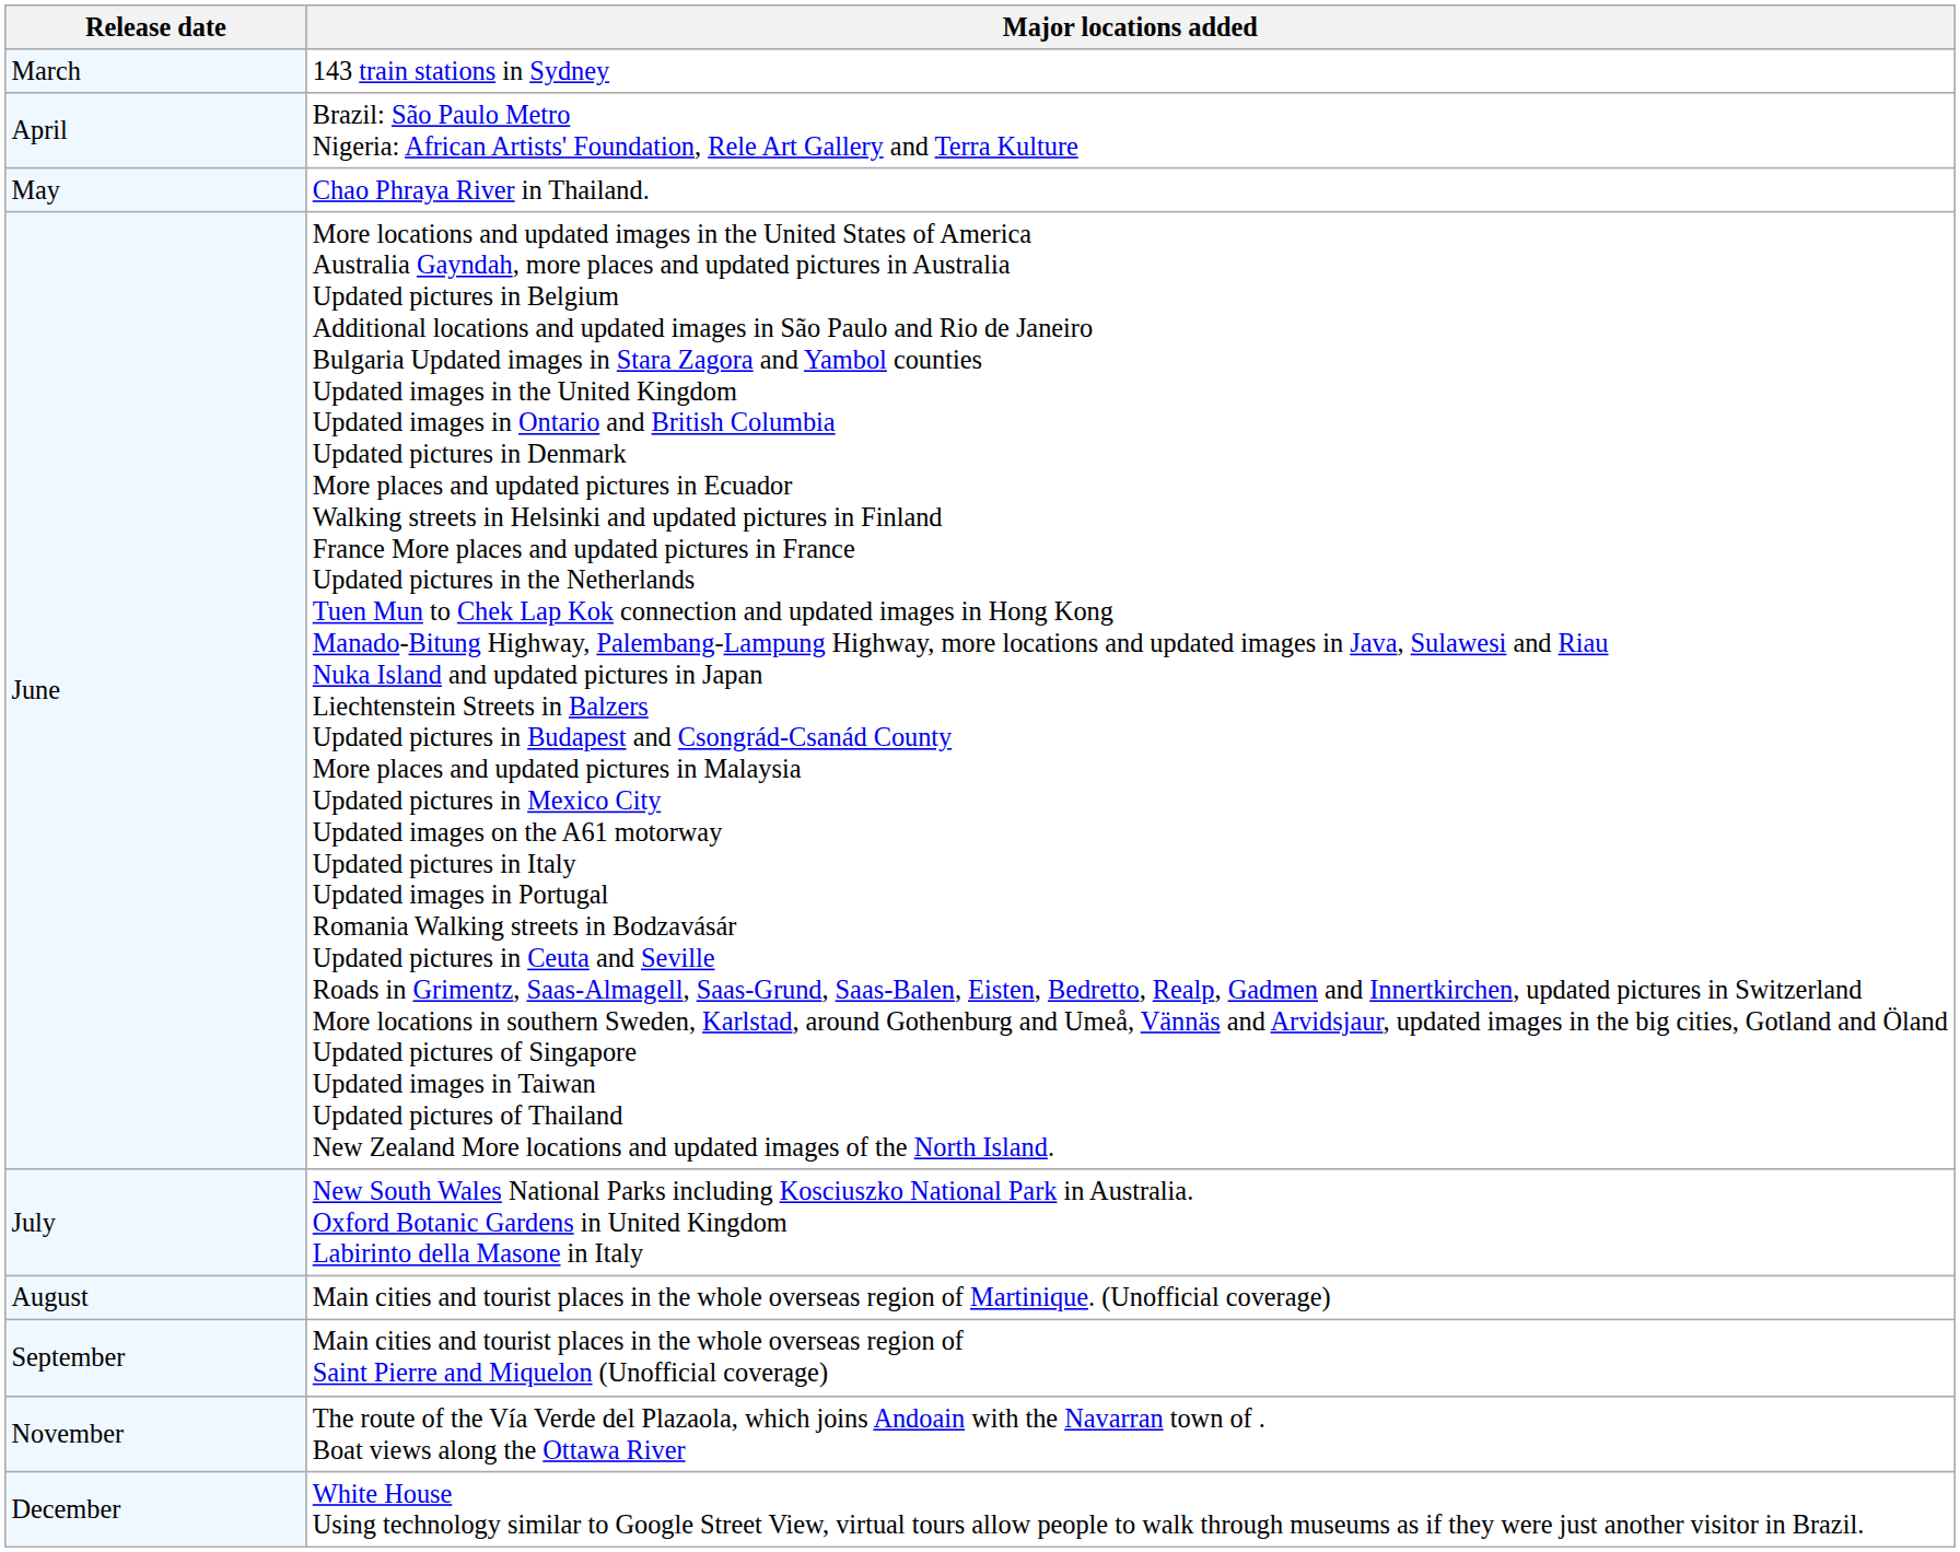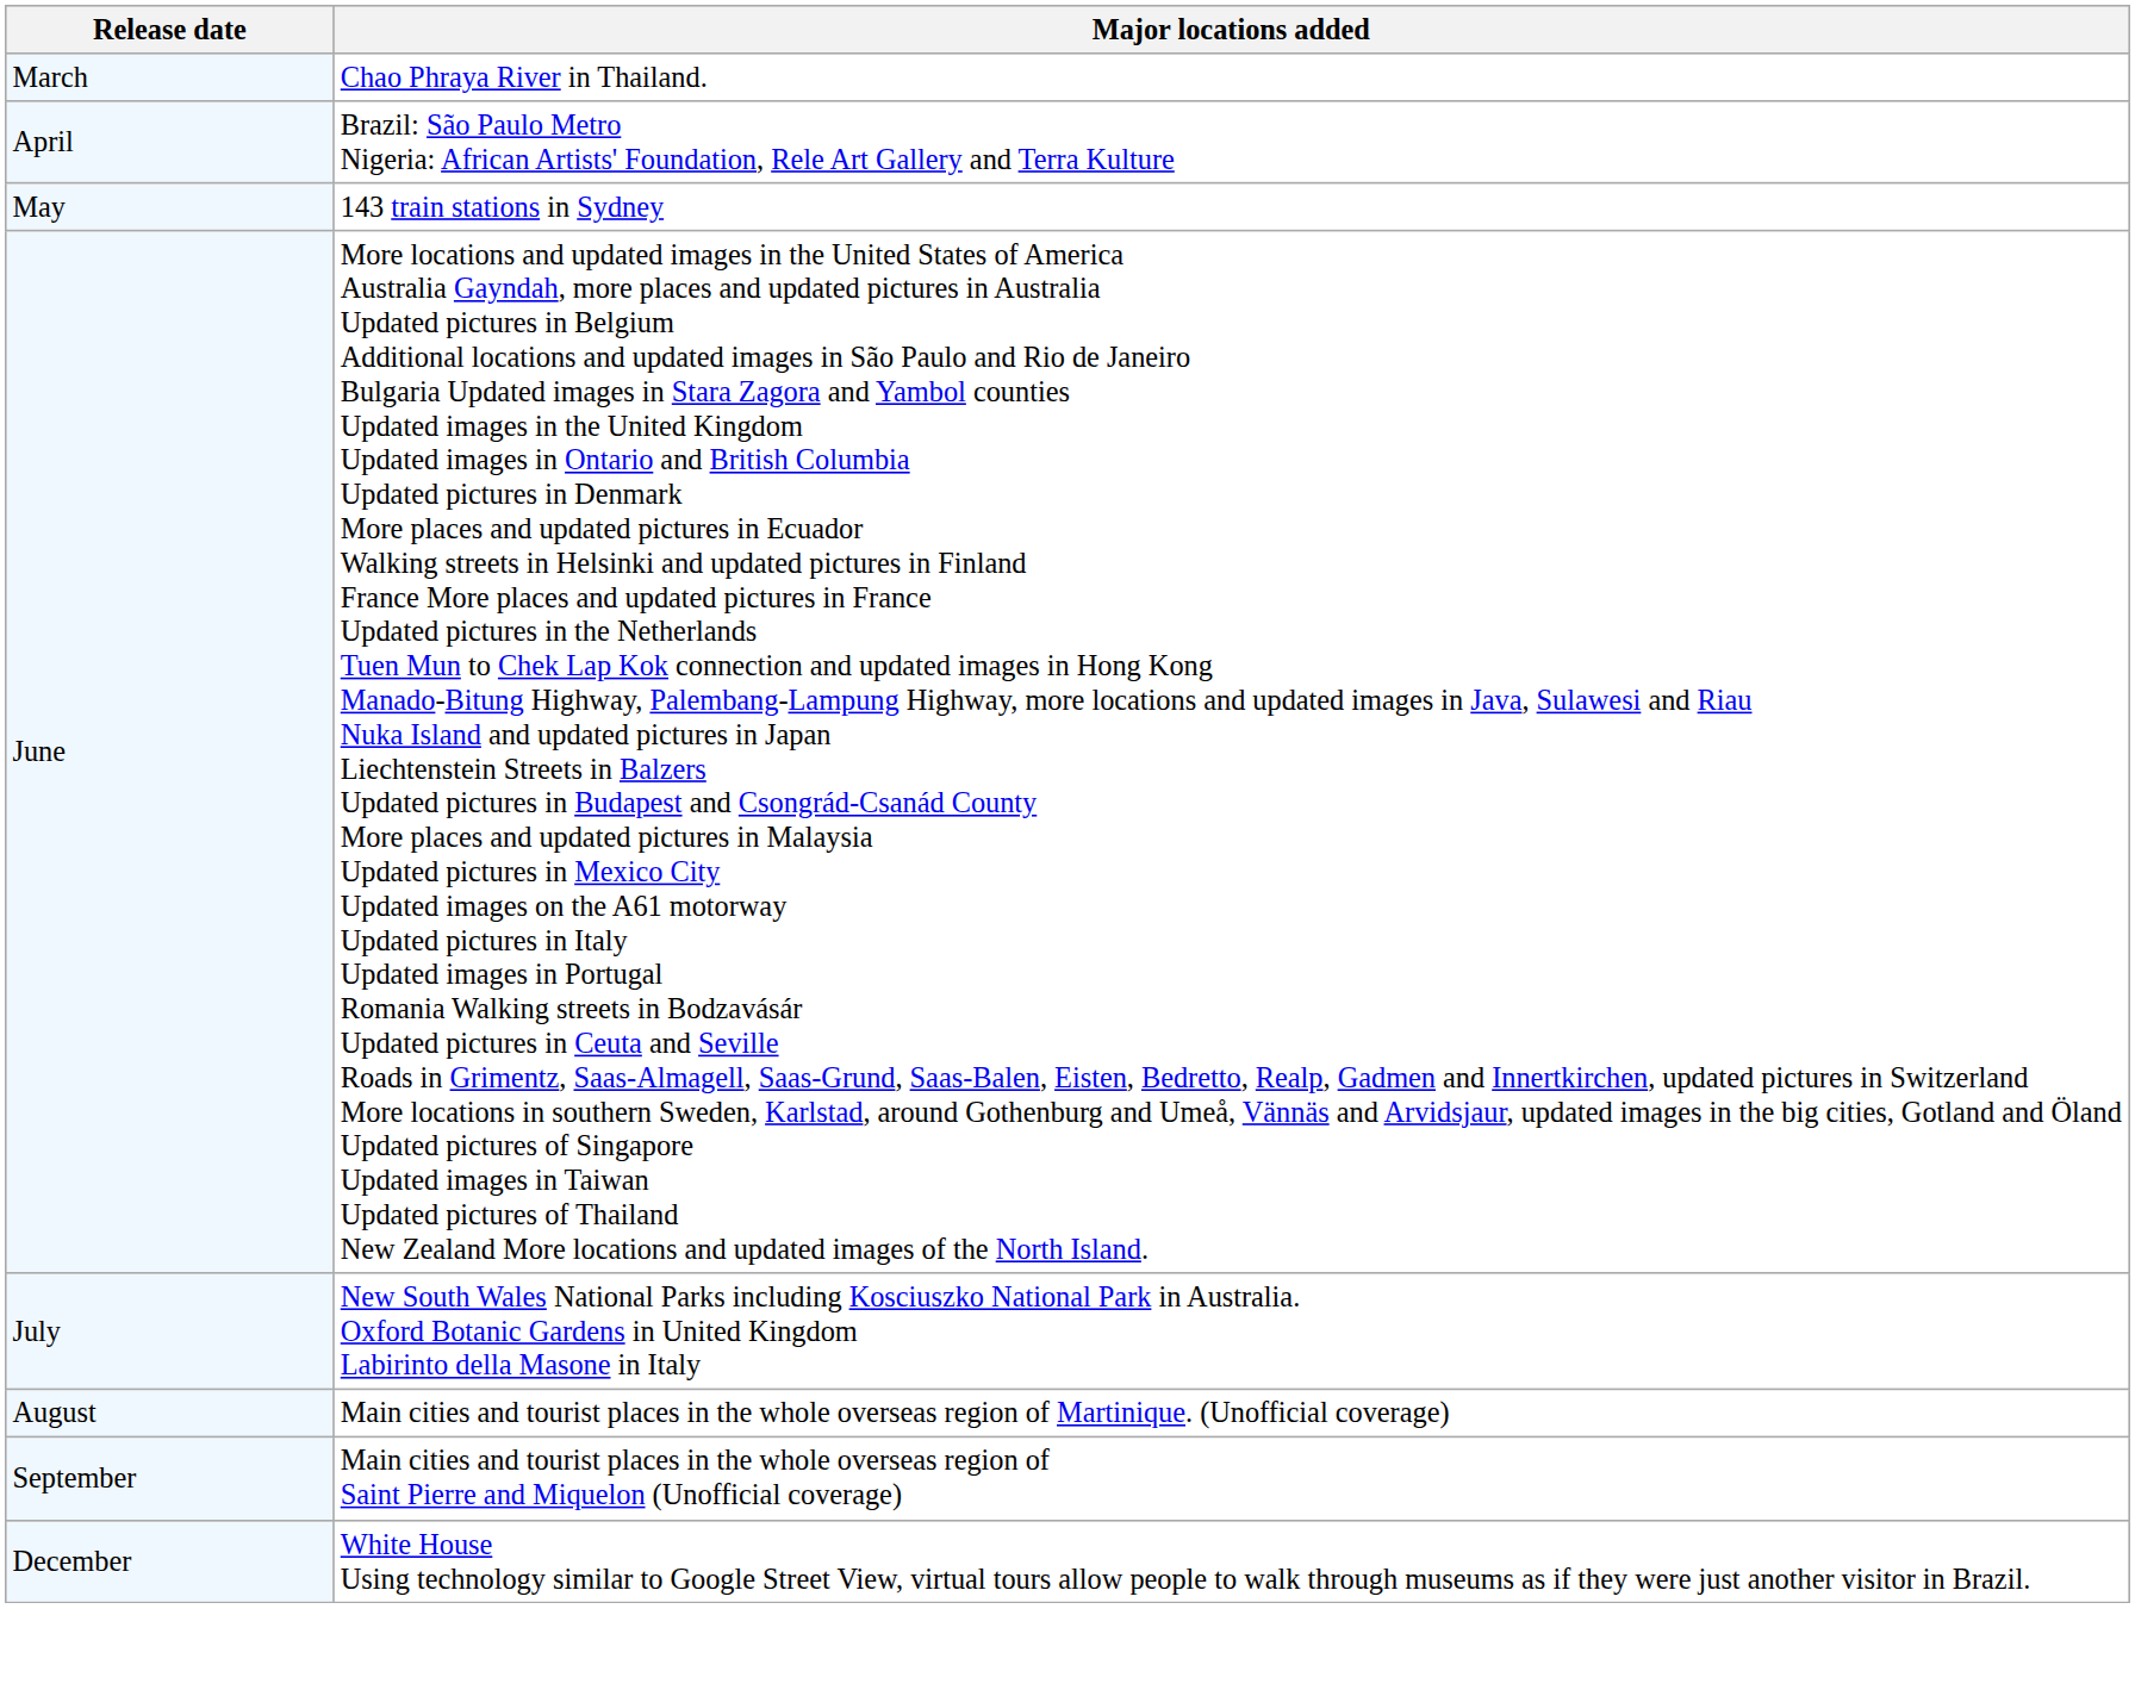 <table class="wikitable" style="font-size:95%">
 <tr>
 <th style="width:165px;">Release date</th>
 <th>Major locations added</th>
 </tr>
 <tr>
 <td style="background:#f0f8ff;">March</td>
-<td style="background:#fff;">143 <a href='#'>train stations</a> in <a href='#'>Sydney</a></td>
+<td style="background:#fff;"><a href='#'>Chao Phraya River</a> in Thailand.</td>
 </tr>
 <tr>
 <td style="background:#f0f8ff;">April</td>
 <td style="background:#fff;">Brazil: <a href='#'>São Paulo Metro</a><br>Nigeria: <a href='#'>African Artists' Foundation</a>, <a href='#'>Rele Art Gallery</a> and <a href='#'>Terra Kulture</a></td>
 </tr>
 <tr>
 <td style="background:#f0f8ff;">May</td>
-<td style="background:#fff;"><a href='#'>Chao Phraya River</a> in Thailand.</td>
+<td style="background:#fff;">143 <a href='#'>train stations</a> in <a href='#'>Sydney</a></td>
 </tr>
 <tr>
 <td style="background:#f0f8ff;">June</td>
 <td style="background:#fff;">More locations and updated images in the United States of America<br>Australia <a href='#'>Gayndah</a>, more places and updated pictures in Australia<br> Updated pictures in Belgium<br> Additional locations and updated images in São Paulo and Rio de Janeiro<br> Bulgaria Updated images in <a href='#'>Stara Zagora</a> and <a href='#'>Yambol</a> counties<br> Updated images in the United Kingdom<br> Updated images in <a href='#'>Ontario</a> and <a href='#'>British Columbia</a><br> Updated pictures in Denmark<br> More places and updated pictures in Ecuador<br> Walking streets in Helsinki and updated pictures in Finland<br> France More places and updated pictures in France<br> Updated pictures in the Netherlands<br> <a href='#'>Tuen Mun</a> to <a href='#'>Chek Lap Kok</a> connection and updated images in Hong Kong<br> <a href='#'>Manado</a>-<a href='#'>Bitung</a> Highway, <a href='#'>Palembang</a>-<a href='#'>Lampung</a> Highway, more locations and updated images in <a href='#'>Java</a>, <a href='#'>Sulawesi</a> and <a href='#'>Riau</a><br> <a href='#'>Nuka Island</a> and updated pictures in Japan<br> Liechtenstein Streets in <a href='#'>Balzers</a><br> Updated pictures in <a href='#'>Budapest</a> and <a href='#'>Csongrád-Csanád County</a><br> More places and updated pictures in Malaysia<br> Updated pictures in <a href='#'>Mexico City</a><br> Updated images on the A61 motorway<br> Updated pictures in Italy<br>Updated images in Portugal<br> Romania Walking streets in Bodzavásár<br> Updated pictures in <a href='#'>Ceuta</a> and <a href='#'>Seville</a><br> Roads in <a href='#'>Grimentz</a>, <a href='#'>Saas-Almagell</a>, <a href='#'>Saas-Grund</a>, <a href='#'>Saas-Balen</a>, <a href='#'>Eisten</a>, <a href='#'>Bedretto</a>, <a href='#'>Realp</a>, <a href='#'>Gadmen</a> and <a href='#'>Innertkirchen</a>, updated pictures in Switzerland<br> More locations in southern Sweden, <a href='#'>Karlstad</a>, around Gothenburg and Umeå, <a href='#'>Vännäs</a> and <a href='#'>Arvidsjaur</a>, updated images in the big cities, Gotland and Öland<br> Updated pictures of Singapore<br> Updated images in Taiwan<br> Updated pictures of Thailand<br> New Zealand More locations and updated images of the <a href='#'>North Island</a>.</td>
 </tr>
 <tr>
 <td style="background:#f0f8ff;">July</td>
 <td style="background:#fff;"><a href='#'>New South Wales</a> National Parks including <a href='#'>Kosciuszko National Park</a> in Australia.<br> <a href='#'>Oxford Botanic Gardens</a> in United Kingdom<br> <a href='#'>Labirinto della Masone</a> in Italy</td>
 </tr>
 <tr>
 <td style="background:#f0f8ff;">August</td>
 <td style="background:#fff;">Main cities and tourist places in the whole overseas region of <a href='#'>Martinique</a>. (Unofficial coverage)</td>
 </tr>
 <tr>
 <td style="background:#f0f8ff;">September</td>
 <td style="background:#fff;">Main cities and tourist places in the whole overseas region of<br><a href='#'>Saint Pierre and Miquelon</a> (Unofficial coverage)</td>
 </tr>
 <tr>
-<td style="background:#f0f8ff;">November</td>
-<td style="background:#fff;">The route of the Vía Verde del Plazaola, which joins <a href='#'>Andoain</a> with the <a href='#'>Navarran</a> town of .<br>Boat views along the <a href='#'>Ottawa River</a></td>
-</tr>
-<tr>
 <td style="background:#f0f8ff;">December</td>
 <td style="background:#fff;"><a href='#'>White House</a> <br>Using technology similar to Google Street View, virtual tours allow people to walk through museums as if they were just another visitor in Brazil.</td>
 </tr>
 </table>
